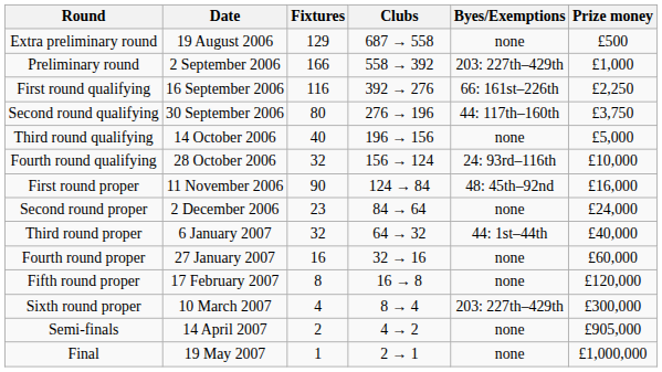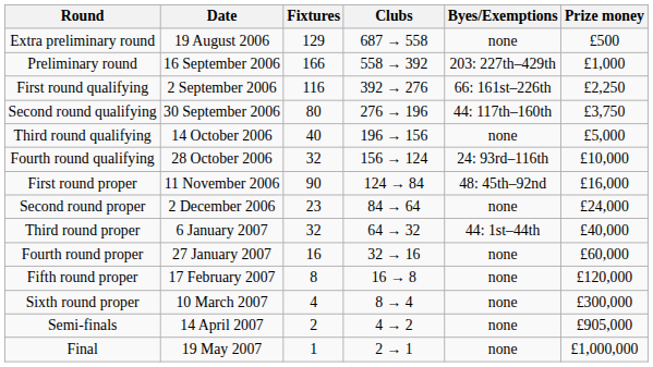 <table class="wikitable">
 <tr>
 <th>Round</th>
 <th>Date</th>
 <th>Fixtures</th>
 <th width=100>Clubs</th>
 <th width=100>Byes/Exemptions</th>
 <th>Prize money</th>
 </tr>
 <tr align=center>
 <td>Extra preliminary round</td>
 <td>19 August 2006</td>
 <td>129</td>
 <td>687 → 558</td>
 <td>none</td>
 <td>£500</td>
 </tr>
 <tr align=center>
 <td>Preliminary round</td>
-<td>2 September 2006</td>
+<td>16 September 2006</td>
 <td>166</td>
 <td>558 → 392</td>
 <td>203: 227th–429th</td>
 <td>£1,000</td>
 </tr>
 <tr align=center>
 <td>First round qualifying</td>
-<td>16 September 2006</td>
+<td>2 September 2006</td>
 <td>116</td>
 <td>392 → 276</td>
 <td>66: 161st–226th</td>
 <td>£2,250</td>
 </tr>
 <tr align=center>
 <td>Second round qualifying</td>
 <td>30 September 2006</td>
 <td>80</td>
 <td>276 → 196</td>
 <td>44: 117th–160th</td>
 <td>£3,750</td>
 </tr>
 <tr align=center>
 <td>Third round qualifying</td>
 <td>14 October 2006</td>
 <td>40</td>
 <td>196 → 156</td>
 <td>none</td>
 <td>£5,000</td>
 </tr>
 <tr align=center>
 <td>Fourth round qualifying</td>
 <td>28 October 2006</td>
 <td>32</td>
 <td>156 → 124</td>
 <td>24: 93rd–116th</td>
 <td>£10,000</td>
 </tr>
 <tr align=center>
 <td>First round proper</td>
 <td>11 November 2006</td>
 <td>90</td>
 <td>124 → 84</td>
 <td>48: 45th–92nd</td>
 <td>£16,000</td>
 </tr>
 <tr align=center>
 <td>Second round proper</td>
 <td>2 December 2006</td>
 <td>23</td>
 <td>84 → 64</td>
 <td>none</td>
 <td>£24,000</td>
 </tr>
 <tr align=center>
 <td>Third round proper</td>
 <td>6 January 2007</td>
 <td>32</td>
 <td>64 → 32</td>
 <td>44: 1st–44th</td>
 <td>£40,000</td>
 </tr>
 <tr align=center>
 <td>Fourth round proper</td>
 <td>27 January 2007</td>
 <td>16</td>
 <td>32 → 16</td>
 <td>none</td>
 <td>£60,000</td>
 </tr>
 <tr align=center>
 <td>Fifth round proper</td>
 <td>17 February 2007</td>
 <td>8</td>
 <td>16 → 8</td>
 <td>none</td>
 <td>£120,000</td>
 </tr>
 <tr align=center>
 <td>Sixth round proper</td>
 <td>10 March 2007</td>
 <td>4</td>
 <td>8 → 4</td>
-<td>203: 227th–429th</td>
+<td>none</td>
 <td>£300,000</td>
 </tr>
 <tr align=center>
 <td>Semi-finals</td>
 <td>14 April 2007</td>
 <td>2</td>
 <td>4 → 2</td>
 <td>none</td>
 <td>£905,000</td>
 </tr>
 <tr align=center>
 <td>Final</td>
 <td>19 May 2007</td>
 <td>1</td>
 <td>2 → 1</td>
 <td>none</td>
 <td>£1,000,000</td>
 </tr>
 </table>
